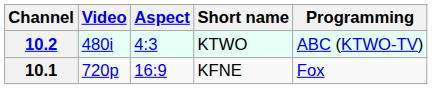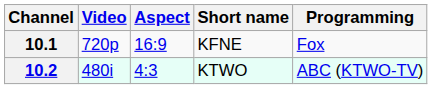 <table class="wikitable">
 <tr>
 <th scope = "col">Channel</th>
 <th scope = "col"><a href='#'>Video</a></th>
 <th scope = "col"><a href='#'>Aspect</a></th>
 <th scope = "col">Short name</th>
 <th scope = "col">Programming</th>
 </tr>
+<tr>
+<th scope = "row">10.1</th>
+<td><a href='#'>720p</a></td>
+<td><a href='#'>16:9</a></td>
+<td>KFNE</td>
+<td><a href='#'>Fox</a></td>
+</tr>
 <tr style="background-color: #E6FFF7;">
 <th scope = "row"><a href='#'>10.2</a></th>
 <td><a href='#'>480i</a></td>
 <td><a href='#'>4:3</a></td>
 <td>KTWO</td>
 <td><a href='#'>ABC</a> (<a href='#'>KTWO-TV</a>)</td>
 </tr>
-<tr>
-<th scope = "row">10.1</th>
-<td><a href='#'>720p</a></td>
-<td><a href='#'>16:9</a></td>
-<td>KFNE</td>
-<td><a href='#'>Fox</a></td>
-</tr>
 </table>
